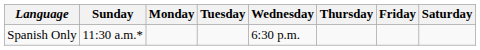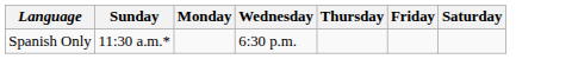 <table class="wikitable">
 <tr>
 <th><em>Language</em></th>
 <th>Sunday</th>
 <th>Monday</th>
-<th>Tuesday</th>
 <th>Wednesday</th>
 <th>Thursday</th>
 <th>Friday</th>
 <th>Saturday</th>
 </tr>
 <tr>
 <td>Spanish Only</td>
 <td>11:30 a.m.*</td>
 <td></td>
-<td></td>
 <td>6:30 p.m.</td>
 <td></td>
 <td></td>
 <td></td>
 </tr>
 </table>
